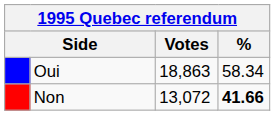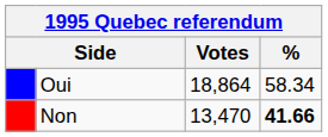 <table class="wikitable" style="font-size: 95%; clear:both">
 <tr style="background:#e9e9e9;">
 <th colspan=4><a href='#'>1995 Quebec referendum</a></th>
 </tr>
 <tr style="background:#e9e9e9;">
 <th colspan=2 style="width: 130px">Side</th>
 <th style="width: 50px">Votes</th>
 <th style="width: 40px">%</th>
 </tr>
 <tr>
 <td style="background:blue;"></td>
 <td>Oui</td>
-<td>18,863</td>
+<td>18,864</td>
 <td>58.34</td>
 </tr>
 <tr>
 <td style="background:red;"></td>
 <td>Non</td>
-<td>13,072</td>
+<td>13,470</td>
 <td><strong>41.66</strong></td>
 </tr>
 </table>
